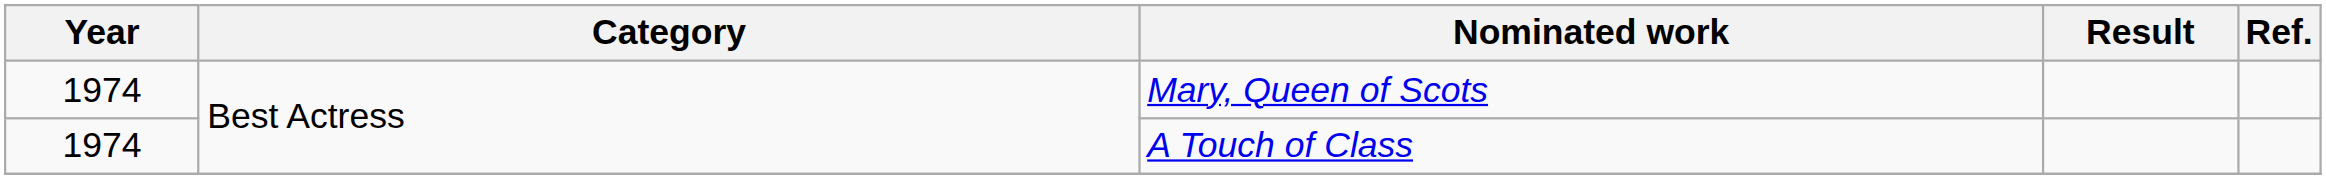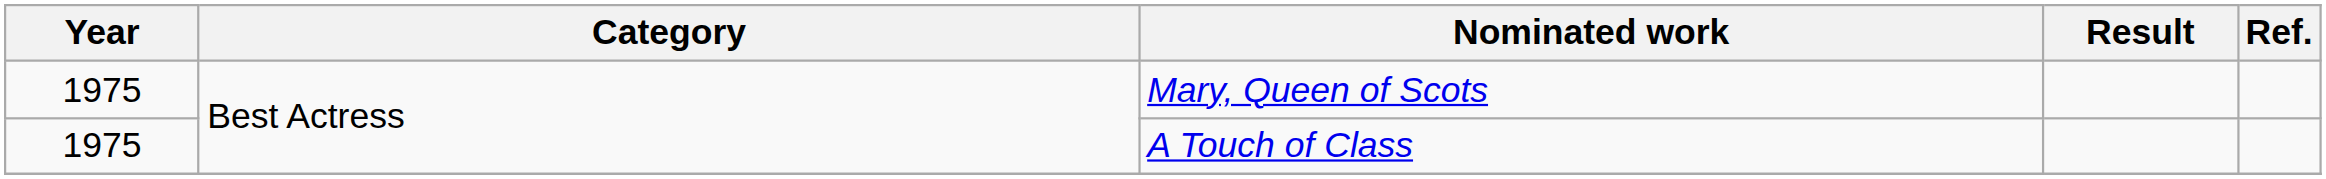 <table class=wikitable>
 <tr>
 <th scope="col" style="width:5em;">Year</th>
 <th scope="col" style="width:26em;">Category</th>
 <th scope="col" style="width:25em;">Nominated work</th>
 <th scope="col" style="width:5em;">Result</th>
 <th>Ref.</th>
 </tr>
 <tr>
-<td style="text-align:center;">1974</td>
+<td style="text-align:center;">1975</td>
 <td rowspan="2">Best Actress</td>
 <td><em><a href='#'>Mary, Queen of Scots</a></em></td>
 <td></td>
 <td></td>
 </tr>
 <tr>
-<td style="text-align:center;">1974</td>
+<td style="text-align:center;">1975</td>
 <td><em><a href='#'>A Touch of Class</a></em></td>
 <td></td>
 <td></td>
 </tr>
 <tr>
 </tr>
 </table>
